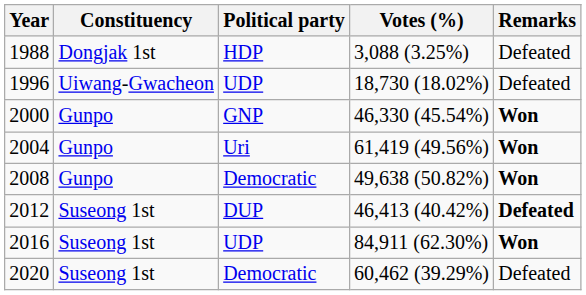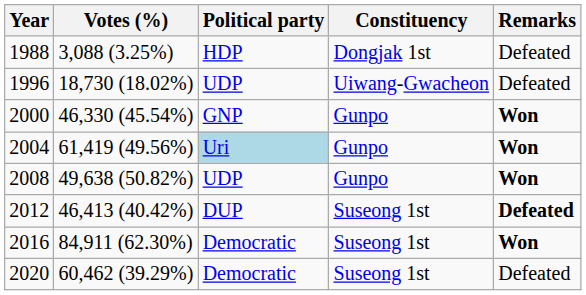 <table class="wikitable">
 <tr>
 <th>Year</th>
+<th>Votes (%)</th>
+<th>Political party</th>
 <th>Constituency</th>
-<th>Political party</th>
-<th>Votes (%)</th>
 <th>Remarks</th>
 </tr>
 <tr>
 <td>1988</td>
+<td>3,088 (3.25%)</td>
+<td><a href='#'>HDP</a></td>
 <td><a href='#'>Dongjak</a> 1st</td>
-<td><a href='#'>HDP</a></td>
-<td>3,088 (3.25%)</td>
 <td>Defeated</td>
 </tr>
 <tr>
 <td>1996</td>
+<td>18,730 (18.02%)</td>
+<td><a href='#'>UDP</a></td>
 <td><a href='#'>Uiwang</a>-<a href='#'>Gwacheon</a></td>
-<td><a href='#'>UDP</a></td>
-<td>18,730 (18.02%)</td>
 <td>Defeated</td>
 </tr>
 <tr>
 <td>2000</td>
+<td>46,330 (45.54%)</td>
+<td><a href='#'>GNP</a></td>
 <td><a href='#'>Gunpo</a></td>
-<td><a href='#'>GNP</a></td>
-<td>46,330 (45.54%)</td>
 <td><strong>Won</strong></td>
 </tr>
 <tr>
 <td>2004</td>
+<td>61,419 (49.56%)</td>
+<td style="background: lightblue;"><a href='#'>Uri</a></td>
 <td><a href='#'>Gunpo</a></td>
-<td><a href='#'>Uri</a></td>
-<td>61,419 (49.56%)</td>
 <td><strong>Won</strong></td>
 </tr>
 <tr>
 <td>2008</td>
+<td>49,638 (50.82%)</td>
+<td><a href='#'>UDP</a></td>
 <td><a href='#'>Gunpo</a></td>
-<td><a href='#'>Democratic</a></td>
-<td>49,638 (50.82%)</td>
 <td><strong>Won</strong></td>
 </tr>
 <tr>
 <td>2012</td>
+<td>46,413 (40.42%)</td>
+<td><a href='#'>DUP</a></td>
 <td><a href='#'>Suseong</a> 1st</td>
-<td><a href='#'>DUP</a></td>
-<td>46,413 (40.42%)</td>
 <td><strong>Defeated</strong></td>
 </tr>
 <tr>
 <td>2016</td>
+<td>84,911 (62.30%)</td>
+<td><a href='#'>Democratic</a></td>
 <td><a href='#'>Suseong</a> 1st</td>
-<td><a href='#'>UDP</a></td>
-<td>84,911 (62.30%)</td>
 <td><strong>Won</strong></td>
 </tr>
 <tr>
 <td>2020</td>
+<td>60,462 (39.29%)</td>
+<td><a href='#'>Democratic</a></td>
 <td><a href='#'>Suseong</a> 1st</td>
-<td><a href='#'>Democratic</a></td>
-<td>60,462 (39.29%)</td>
 <td>Defeated</td>
 </tr>
 </table>
